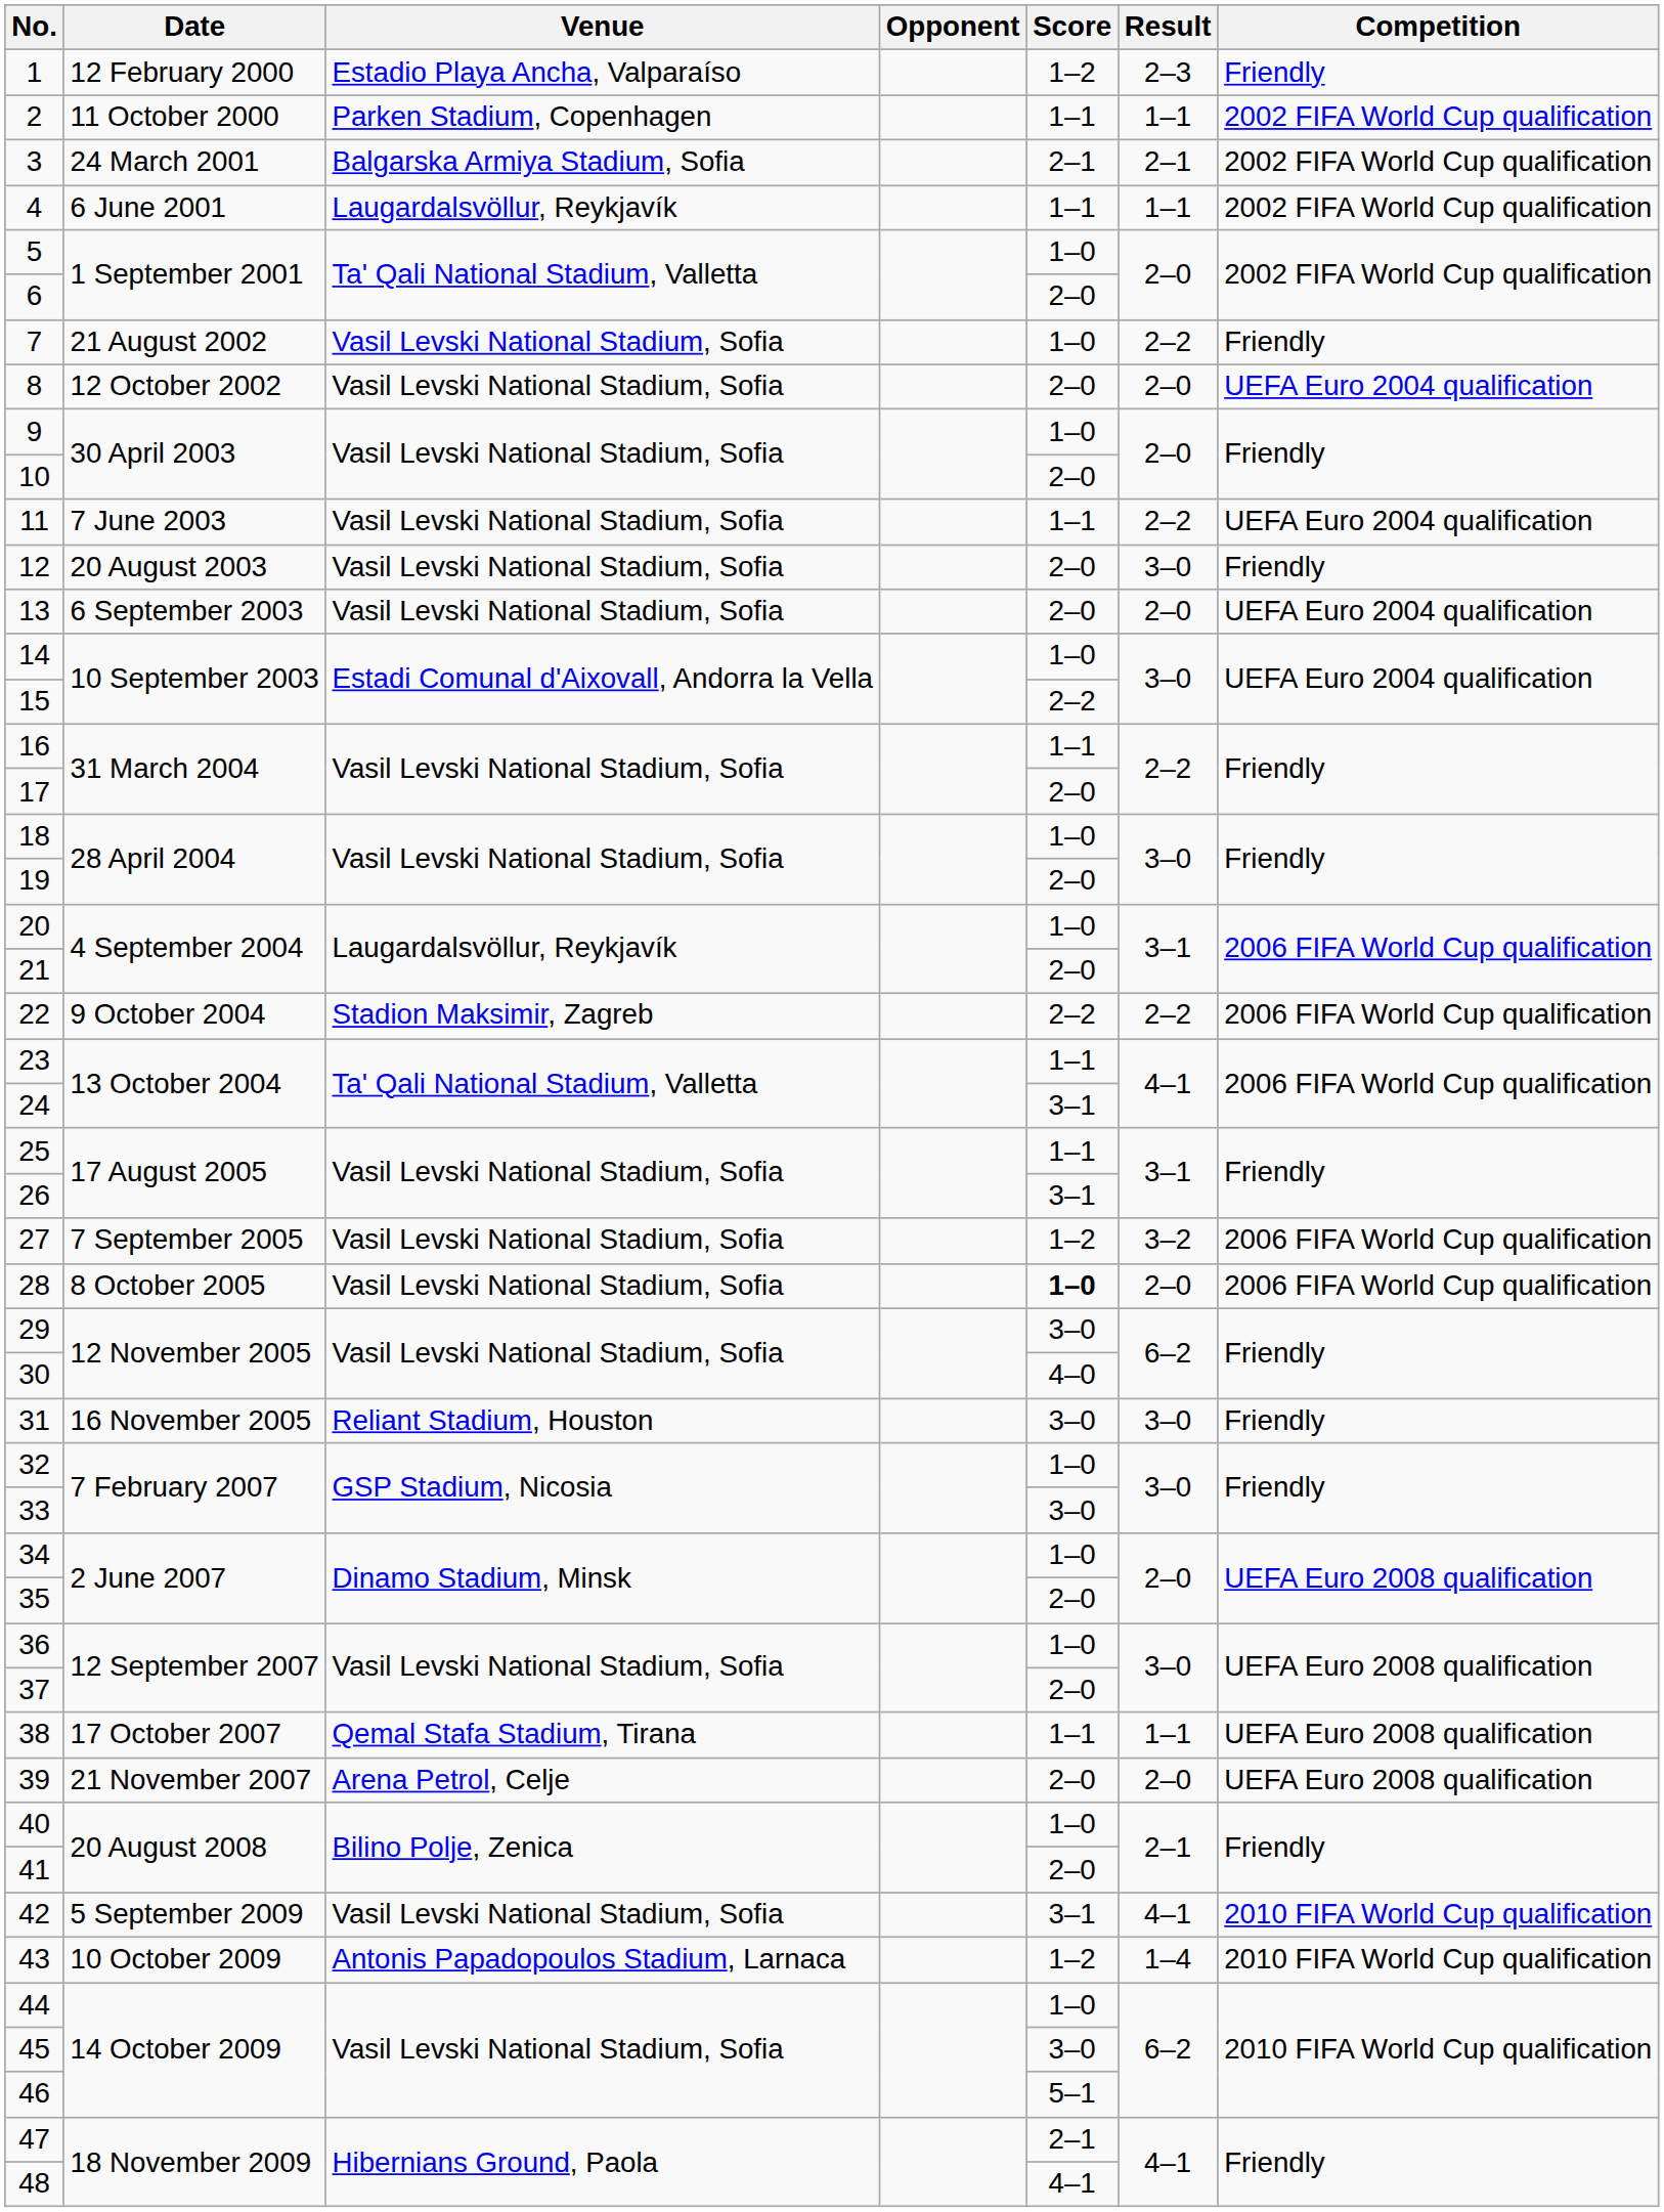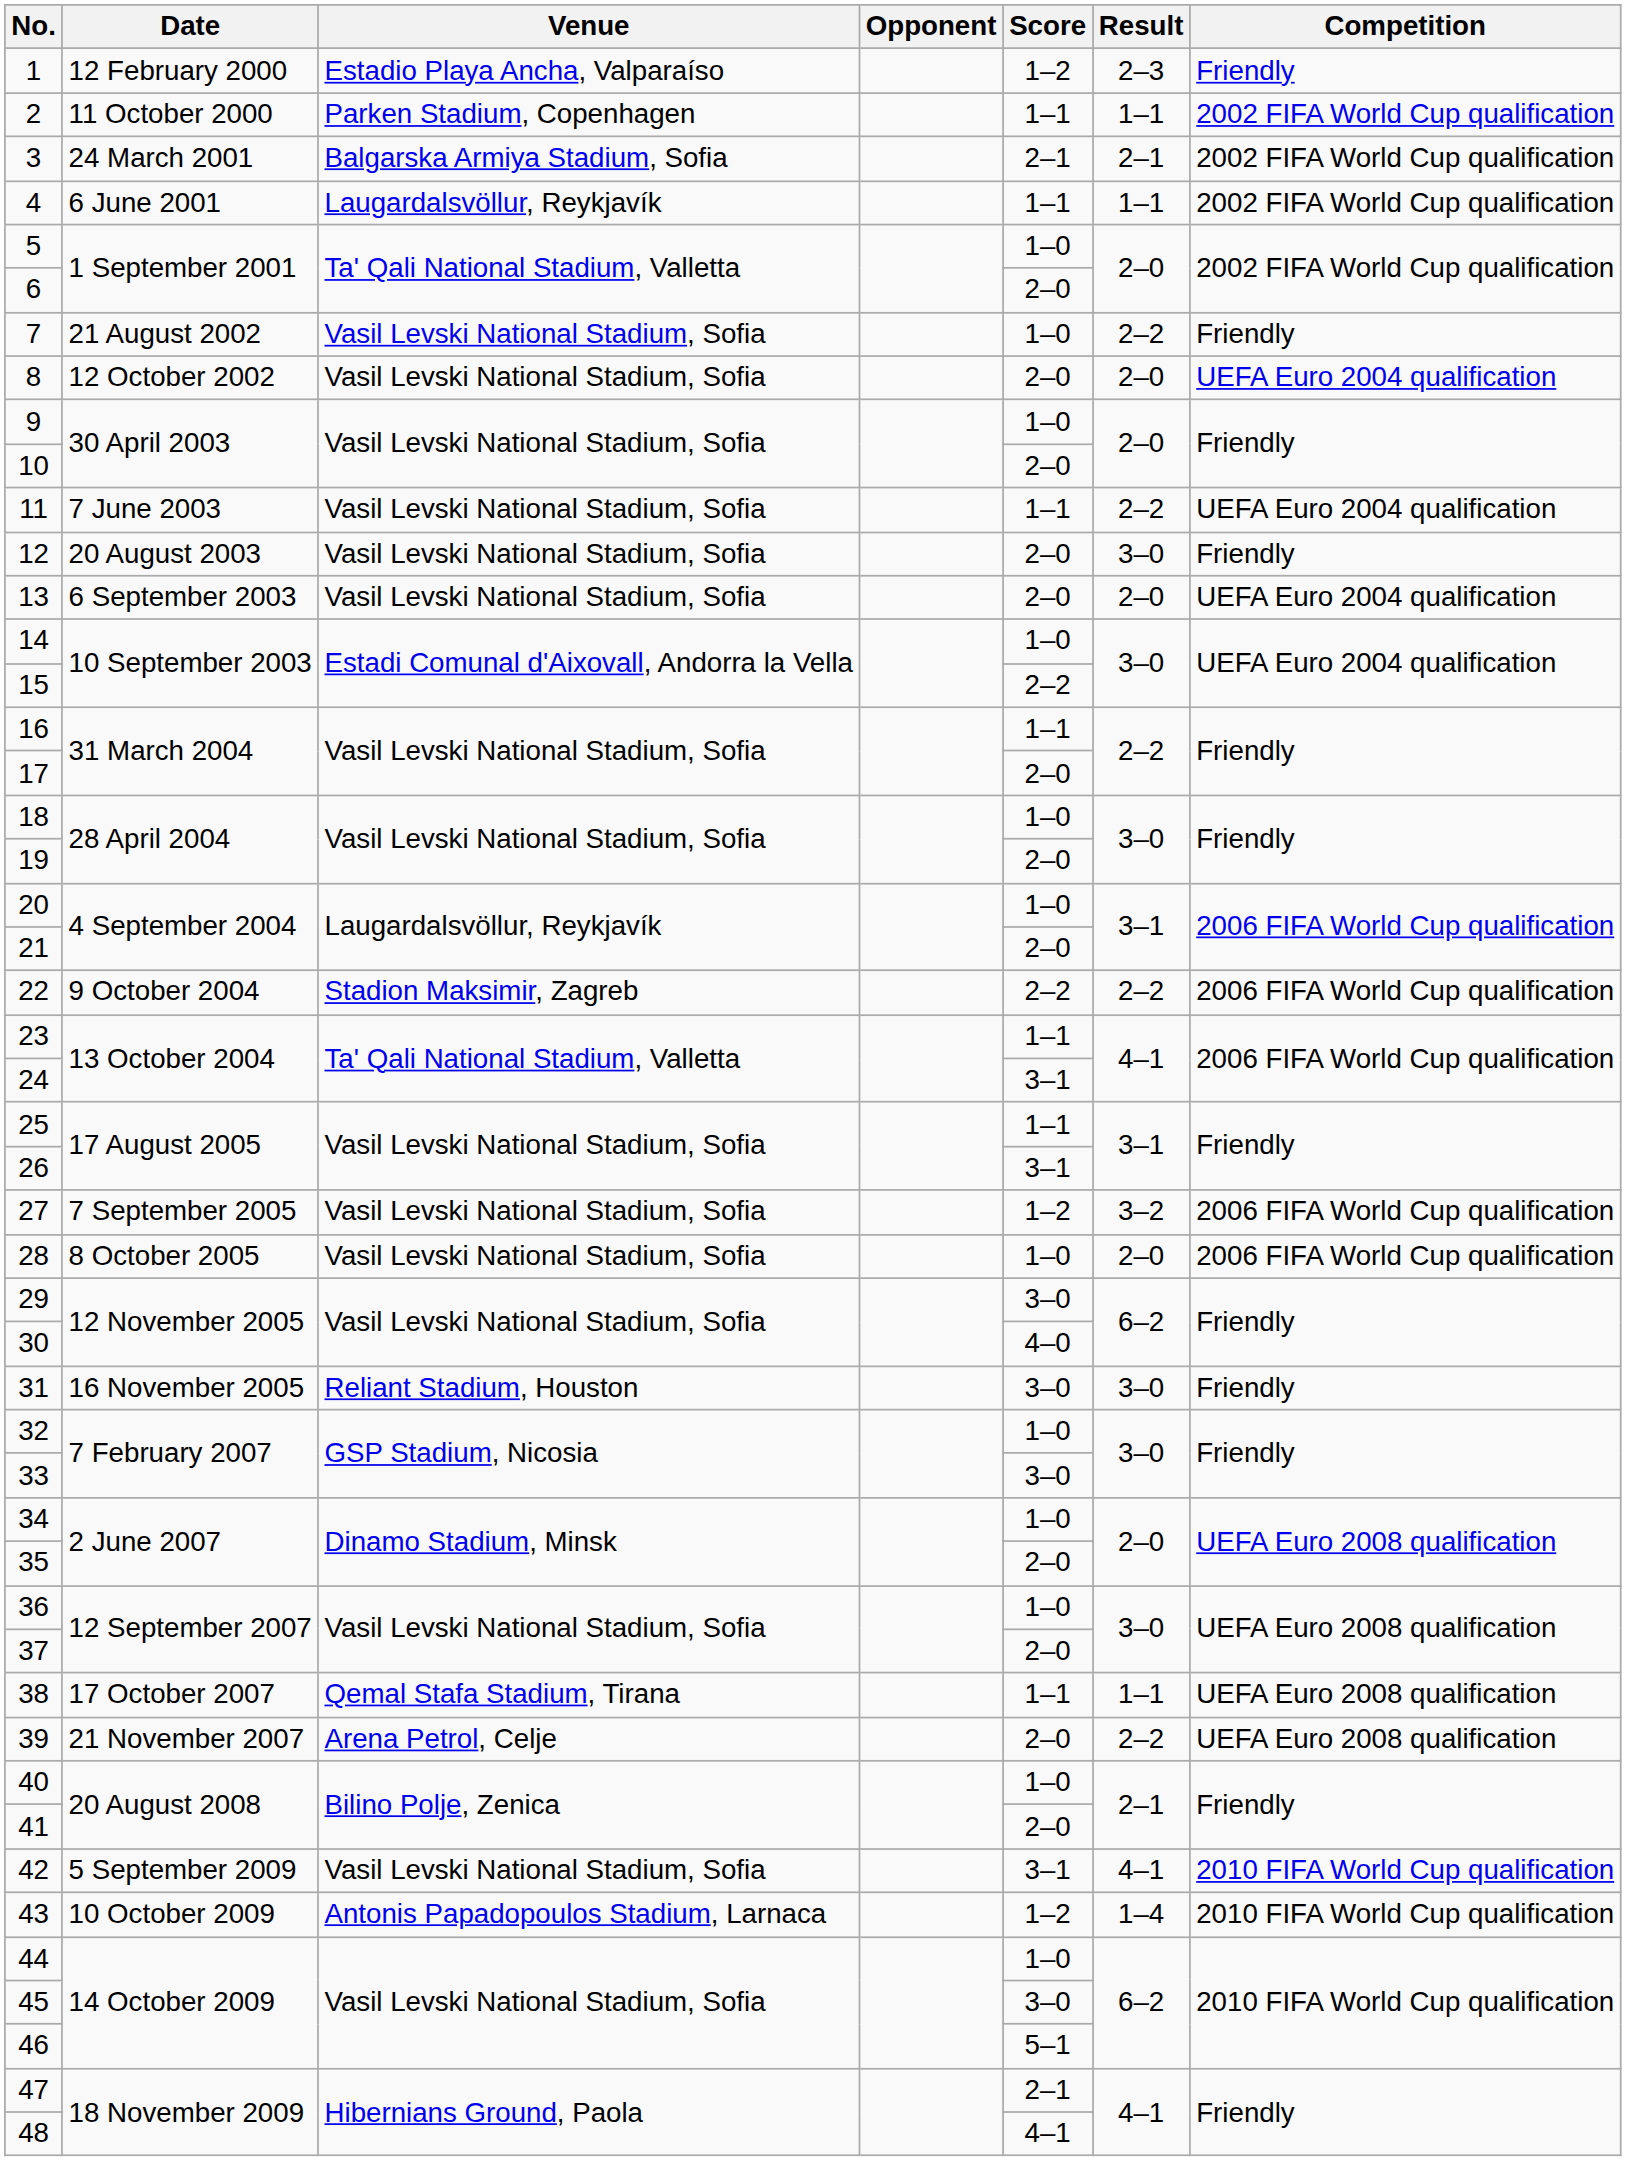 <table class="wikitable sortable">
 <tr>
 <th scope="col">No.</th>
 <th scope="col">Date</th>
 <th scope="col">Venue</th>
 <th scope="col">Opponent</th>
 <th scope="col">Score</th>
 <th scope="col">Result</th>
 <th scope="col">Competition</th>
 </tr>
 <tr>
 <td align="center">1</td>
 <td>12 February 2000</td>
 <td><a href='#'>Estadio Playa Ancha</a>, Valparaíso</td>
 <td></td>
 <td align="center">1–2</td>
 <td align="center">2–3</td>
 <td><a href='#'>Friendly</a></td>
 </tr>
 <tr>
 <td align="center">2</td>
 <td>11 October 2000</td>
 <td><a href='#'>Parken Stadium</a>, Copenhagen</td>
 <td></td>
 <td align="center">1–1</td>
 <td align="center">1–1</td>
 <td><a href='#'>2002 FIFA World Cup qualification</a></td>
 </tr>
 <tr>
 <td align="center">3</td>
 <td>24 March 2001</td>
 <td><a href='#'>Balgarska Armiya Stadium</a>, Sofia</td>
 <td></td>
 <td align="center">2–1</td>
 <td align="center">2–1</td>
 <td>2002 FIFA World Cup qualification</td>
 </tr>
 <tr>
 <td align="center">4</td>
 <td>6 June 2001</td>
 <td><a href='#'>Laugardalsvöllur</a>, Reykjavík</td>
 <td></td>
 <td align="center">1–1</td>
 <td align="center">1–1</td>
 <td>2002 FIFA World Cup qualification</td>
 </tr>
 <tr>
 <td align="center">5</td>
 <td rowspan="2">1 September 2001</td>
 <td rowspan="2"><a href='#'>Ta' Qali National Stadium</a>, Valletta</td>
 <td rowspan="2"></td>
 <td align="center">1–0</td>
 <td rowspan="2" align="center">2–0</td>
 <td rowspan="2">2002 FIFA World Cup qualification</td>
 </tr>
 <tr>
 <td align="center">6</td>
 <td align="center">2–0</td>
 </tr>
 <tr>
 <td align="center">7</td>
 <td>21 August 2002</td>
 <td><a href='#'>Vasil Levski National Stadium</a>, Sofia</td>
 <td></td>
 <td align="center">1–0</td>
 <td align="center">2–2</td>
 <td>Friendly</td>
 </tr>
 <tr>
 <td align="center">8</td>
 <td>12 October 2002</td>
 <td>Vasil Levski National Stadium, Sofia</td>
 <td></td>
 <td align="center">2–0</td>
 <td align="center">2–0</td>
 <td><a href='#'>UEFA Euro 2004 qualification</a></td>
 </tr>
 <tr>
 <td align="center">9</td>
 <td rowspan="2">30 April 2003</td>
 <td rowspan="2">Vasil Levski National Stadium, Sofia</td>
 <td rowspan="2"></td>
 <td align="center">1–0</td>
 <td rowspan="2" align="center">2–0</td>
 <td rowspan="2">Friendly</td>
 </tr>
 <tr>
 <td align="center">10</td>
 <td align="center">2–0</td>
 </tr>
 <tr>
 <td align="center">11</td>
 <td>7 June 2003</td>
 <td>Vasil Levski National Stadium, Sofia</td>
 <td></td>
 <td align="center">1–1</td>
 <td align="center">2–2</td>
 <td>UEFA Euro 2004 qualification</td>
 </tr>
 <tr>
 <td align="center">12</td>
 <td>20 August 2003</td>
 <td>Vasil Levski National Stadium, Sofia</td>
 <td></td>
 <td align="center">2–0</td>
 <td align="center">3–0</td>
 <td>Friendly</td>
 </tr>
 <tr>
 <td align="center">13</td>
 <td>6 September 2003</td>
 <td>Vasil Levski National Stadium, Sofia</td>
 <td></td>
 <td align="center">2–0</td>
 <td align="center">2–0</td>
 <td>UEFA Euro 2004 qualification</td>
 </tr>
 <tr>
 <td align="center">14</td>
 <td rowspan="2">10 September 2003</td>
 <td rowspan="2"><a href='#'>Estadi Comunal d'Aixovall</a>, Andorra la Vella</td>
 <td rowspan="2"></td>
 <td align="center">1–0</td>
 <td rowspan="2" align="center">3–0</td>
 <td rowspan="2">UEFA Euro 2004 qualification</td>
 </tr>
 <tr>
 <td align="center">15</td>
 <td align="center">2–2</td>
 </tr>
 <tr>
 <td align="center">16</td>
 <td rowspan="2">31 March 2004</td>
 <td rowspan="2">Vasil Levski National Stadium, Sofia</td>
 <td rowspan="2"></td>
 <td align="center">1–1</td>
 <td rowspan="2" align="center">2–2</td>
 <td rowspan="2">Friendly</td>
 </tr>
 <tr>
 <td align="center">17</td>
 <td align="center">2–0</td>
 </tr>
 <tr>
 <td align="center">18</td>
 <td rowspan="2">28 April 2004</td>
 <td rowspan="2">Vasil Levski National Stadium, Sofia</td>
 <td rowspan="2"></td>
 <td align="center">1–0</td>
 <td rowspan="2" align="center">3–0</td>
 <td rowspan="2">Friendly</td>
 </tr>
 <tr>
 <td align="center">19</td>
 <td align="center">2–0</td>
 </tr>
 <tr>
 <td align="center">20</td>
 <td rowspan="2">4 September 2004</td>
 <td rowspan="2">Laugardalsvöllur, Reykjavík</td>
 <td rowspan="2"></td>
 <td align="center">1–0</td>
 <td rowspan="2" align="center">3–1</td>
 <td rowspan="2"><a href='#'>2006 FIFA World Cup qualification</a></td>
 </tr>
 <tr>
 <td align="center">21</td>
 <td align="center">2–0</td>
 </tr>
 <tr>
 <td align="center">22</td>
 <td>9 October 2004</td>
 <td><a href='#'>Stadion Maksimir</a>, Zagreb</td>
 <td></td>
 <td align="center">2–2</td>
 <td align="center">2–2</td>
 <td>2006 FIFA World Cup qualification</td>
 </tr>
 <tr>
 <td align="center">23</td>
 <td rowspan="2">13 October 2004</td>
 <td rowspan="2"><a href='#'>Ta' Qali National Stadium</a>, Valletta</td>
 <td rowspan="2"></td>
 <td align="center">1–1</td>
 <td rowspan="2" align="center">4–1</td>
 <td rowspan="2">2006 FIFA World Cup qualification</td>
 </tr>
 <tr>
 <td align="center">24</td>
 <td align="center">3–1</td>
 </tr>
 <tr>
 <td align="center">25</td>
 <td rowspan="2">17 August 2005</td>
 <td rowspan="2">Vasil Levski National Stadium, Sofia</td>
 <td rowspan="2"></td>
 <td align="center">1–1</td>
 <td rowspan="2" align="center">3–1</td>
 <td rowspan="2">Friendly</td>
 </tr>
 <tr>
 <td align="center">26</td>
 <td align="center">3–1</td>
 </tr>
 <tr>
 <td align="center">27</td>
 <td>7 September 2005</td>
 <td>Vasil Levski National Stadium, Sofia</td>
 <td></td>
 <td align="center">1–2</td>
 <td align="center">3–2</td>
 <td>2006 FIFA World Cup qualification</td>
 </tr>
 <tr>
 <td align="center">28</td>
 <td>8 October 2005</td>
 <td>Vasil Levski National Stadium, Sofia</td>
 <td></td>
-<td align="center"><strong>1–0</strong></td>
+<td align="center">1–0</td>
 <td align="center">2–0</td>
 <td>2006 FIFA World Cup qualification</td>
 </tr>
 <tr>
 <td align="center">29</td>
 <td rowspan="2">12 November 2005</td>
 <td rowspan="2">Vasil Levski National Stadium, Sofia</td>
 <td rowspan="2"></td>
 <td align="center">3–0</td>
 <td rowspan="2" align="center">6–2</td>
 <td rowspan="2">Friendly</td>
 </tr>
 <tr>
 <td align="center">30</td>
 <td align="center">4–0</td>
 </tr>
 <tr>
 <td align="center">31</td>
 <td>16 November 2005</td>
 <td><a href='#'>Reliant Stadium</a>, Houston</td>
 <td></td>
 <td align="center">3–0</td>
 <td align="center">3–0</td>
 <td>Friendly</td>
 </tr>
 <tr>
 <td align="center">32</td>
 <td rowspan="2">7 February 2007</td>
 <td rowspan="2"><a href='#'>GSP Stadium</a>, Nicosia</td>
 <td rowspan="2"></td>
 <td align="center">1–0</td>
 <td rowspan="2" align="center">3–0</td>
 <td rowspan="2">Friendly</td>
 </tr>
 <tr>
 <td align="center">33</td>
 <td align="center">3–0</td>
 </tr>
 <tr>
 <td align="center">34</td>
 <td rowspan="2">2 June 2007</td>
 <td rowspan="2"><a href='#'>Dinamo Stadium</a>, Minsk</td>
 <td rowspan="2"></td>
 <td align="center">1–0</td>
 <td rowspan="2" align="center">2–0</td>
 <td rowspan="2"><a href='#'>UEFA Euro 2008 qualification</a></td>
 </tr>
 <tr>
 <td align="center">35</td>
 <td align="center">2–0</td>
 </tr>
 <tr>
 <td align="center">36</td>
 <td rowspan="2">12 September 2007</td>
 <td rowspan="2">Vasil Levski National Stadium, Sofia</td>
 <td rowspan="2"></td>
 <td align="center">1–0</td>
 <td rowspan="2" align="center">3–0</td>
 <td rowspan="2">UEFA Euro 2008 qualification</td>
 </tr>
 <tr>
 <td align="center">37</td>
 <td align="center">2–0</td>
 </tr>
 <tr>
 <td align="center">38</td>
 <td>17 October 2007</td>
 <td><a href='#'>Qemal Stafa Stadium</a>, Tirana</td>
 <td></td>
 <td align="center">1–1</td>
 <td align="center">1–1</td>
 <td>UEFA Euro 2008 qualification</td>
 </tr>
 <tr>
 <td align="center">39</td>
 <td>21 November 2007</td>
 <td><a href='#'>Arena Petrol</a>, Celje</td>
 <td></td>
 <td align="center">2–0</td>
-<td align="center">2–0</td>
+<td align="center">2–2</td>
 <td>UEFA Euro 2008 qualification</td>
 </tr>
 <tr>
 <td align="center">40</td>
 <td rowspan="2">20 August 2008</td>
 <td rowspan="2"><a href='#'>Bilino Polje</a>, Zenica</td>
 <td rowspan="2"></td>
 <td align="center">1–0</td>
 <td rowspan="2" align="center">2–1</td>
 <td rowspan="2">Friendly</td>
 </tr>
 <tr>
 <td align="center">41</td>
 <td align="center">2–0</td>
 </tr>
 <tr>
 <td align="center">42</td>
 <td>5 September 2009</td>
 <td>Vasil Levski National Stadium, Sofia</td>
 <td></td>
 <td align="center">3–1</td>
 <td align="center">4–1</td>
 <td><a href='#'>2010 FIFA World Cup qualification</a></td>
 </tr>
 <tr>
 <td align="center">43</td>
 <td>10 October 2009</td>
 <td><a href='#'>Antonis Papadopoulos Stadium</a>, Larnaca</td>
 <td></td>
 <td align="center">1–2</td>
 <td align="center">1–4</td>
 <td>2010 FIFA World Cup qualification</td>
 </tr>
 <tr>
 <td align="center">44</td>
 <td rowspan="3">14 October 2009</td>
 <td rowspan="3">Vasil Levski National Stadium, Sofia</td>
 <td rowspan="3"></td>
 <td align="center">1–0</td>
 <td rowspan="3" align="center">6–2</td>
 <td rowspan="3">2010 FIFA World Cup qualification</td>
 </tr>
 <tr>
 <td align="center">45</td>
 <td align="center">3–0</td>
 </tr>
 <tr>
 <td align="center">46</td>
 <td align="center">5–1</td>
 </tr>
 <tr>
 <td align="center">47</td>
 <td rowspan="2">18 November 2009</td>
 <td rowspan="2"><a href='#'>Hibernians Ground</a>, Paola</td>
 <td rowspan="2"></td>
 <td align="center">2–1</td>
 <td rowspan="2" align="center">4–1</td>
 <td rowspan="2">Friendly</td>
 </tr>
 <tr>
 <td align="center">48</td>
 <td align="center">4–1</td>
 </tr>
 </table>
